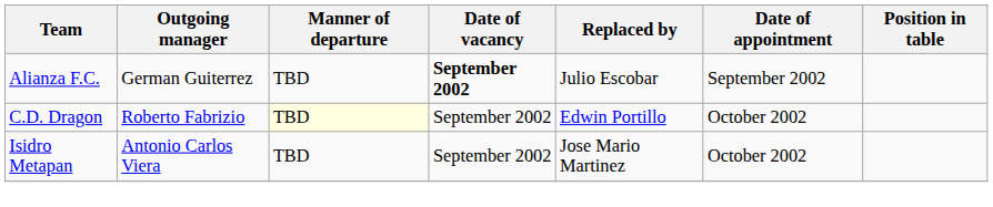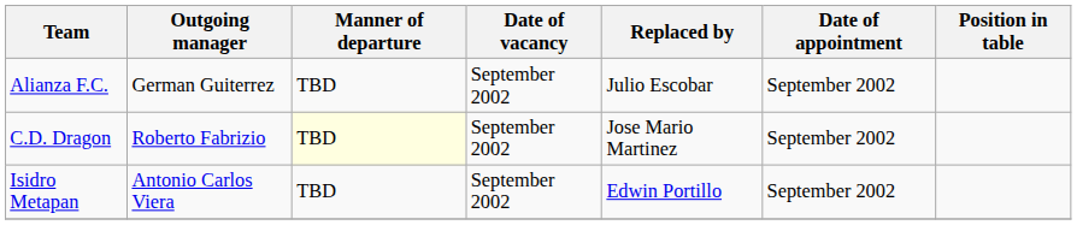 <table class="wikitable">
 <tr>
 <th>Team</th>
 <th>Outgoing manager</th>
 <th>Manner of departure</th>
 <th>Date of vacancy</th>
 <th>Replaced by</th>
 <th>Date of appointment</th>
 <th>Position in table</th>
 </tr>
 <tr>
 <td><a href='#'>Alianza F.C.</a></td>
 <td> German Guiterrez</td>
 <td>TBD</td>
-<td><strong>September 2002</strong></td>
+<td>September 2002</td>
 <td> Julio Escobar</td>
 <td>September 2002</td>
 <td></td>
 </tr>
 <tr>
 <td><a href='#'>C.D. Dragon</a></td>
 <td> <a href='#'>Roberto Fabrizio</a></td>
 <td style="background: lightyellow;">TBD</td>
 <td>September 2002</td>
-<td> <a href='#'>Edwin Portillo</a></td>
-<td>October 2002</td>
+<td> Jose Mario Martinez</td>
+<td>September 2002</td>
 <td></td>
 </tr>
 <tr>
 <td><a href='#'>Isidro Metapan</a></td>
 <td> <a href='#'>Antonio Carlos Viera</a></td>
 <td>TBD</td>
 <td>September 2002</td>
-<td> Jose Mario Martinez</td>
-<td>October 2002</td>
+<td> <a href='#'>Edwin Portillo</a></td>
+<td>September 2002</td>
 <td></td>
 </tr>
 <tr>
 </tr>
 </table>
